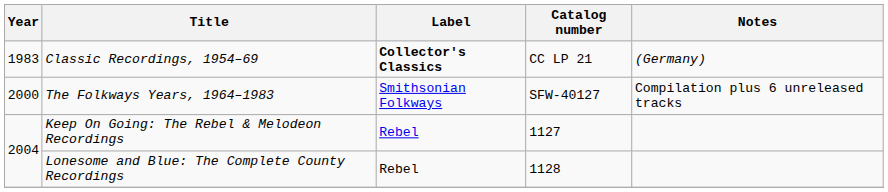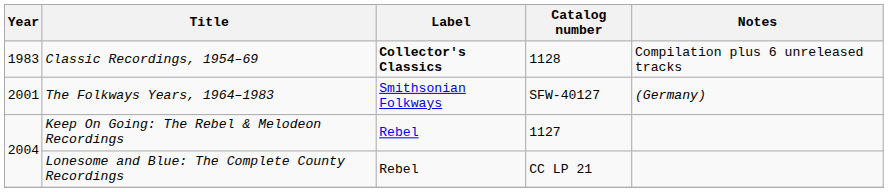 <table class="wikitable sortable">
 <tr>
 <th>Year</th>
 <th>Title</th>
 <th>Label</th>
 <th>Catalog number</th>
 <th>Notes</th>
 </tr>
 <tr>
 <td>1983</td>
 <td><em>Classic Recordings, 1954–69</em></td>
 <td><strong>Collector's Classics</strong></td>
-<td>CC LP 21</td>
-<td><em>(Germany)</em></td>
+<td>1128</td>
+<td>Compilation plus 6 unreleased tracks</td>
 </tr>
 <tr>
-<td>2000</td>
+<td>2001</td>
 <td><em>The Folkways Years, 1964–1983</em></td>
 <td><a href='#'>Smithsonian Folkways</a></td>
 <td>SFW-40127</td>
-<td>Compilation plus 6 unreleased tracks</td>
+<td><em>(Germany)</em></td>
 </tr>
 <tr>
 <td rowspan="2">2004</td>
 <td><em>Keep On Going: The Rebel & Melodeon Recordings</em></td>
 <td><a href='#'>Rebel</a></td>
 <td>1127</td>
 <td></td>
 </tr>
 <tr>
 <td><em>Lonesome and Blue: The Complete County Recordings</em></td>
 <td>Rebel</td>
-<td>1128</td>
+<td>CC LP 21</td>
 <td></td>
 </tr>
 <tr>
 </tr>
 </table>
